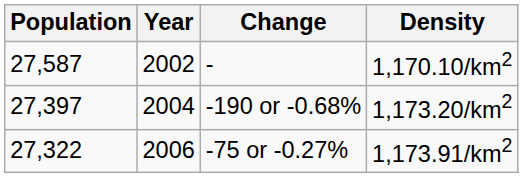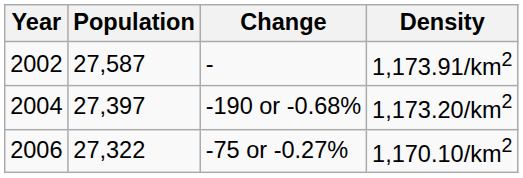 <table class="wikitable">
 <tr>
+<th>Year</th>
 <th>Population</th>
-<th>Year</th>
 <th>Change</th>
 <th>Density</th>
 </tr>
 <tr>
+<td>2002</td>
 <td>27,587</td>
-<td>2002</td>
 <td>-</td>
-<td>1,170.10/km<sup>2</sup></td>
+<td>1,173.91/km<sup>2</sup></td>
 </tr>
 <tr>
+<td>2004</td>
 <td>27,397</td>
-<td>2004</td>
 <td>-190 or -0.68%</td>
 <td>1,173.20/km<sup>2</sup></td>
 </tr>
 <tr>
+<td>2006</td>
 <td>27,322</td>
-<td>2006</td>
 <td>-75 or -0.27%</td>
-<td>1,173.91/km<sup>2</sup></td>
+<td>1,170.10/km<sup>2</sup></td>
 </tr>
 </table>
